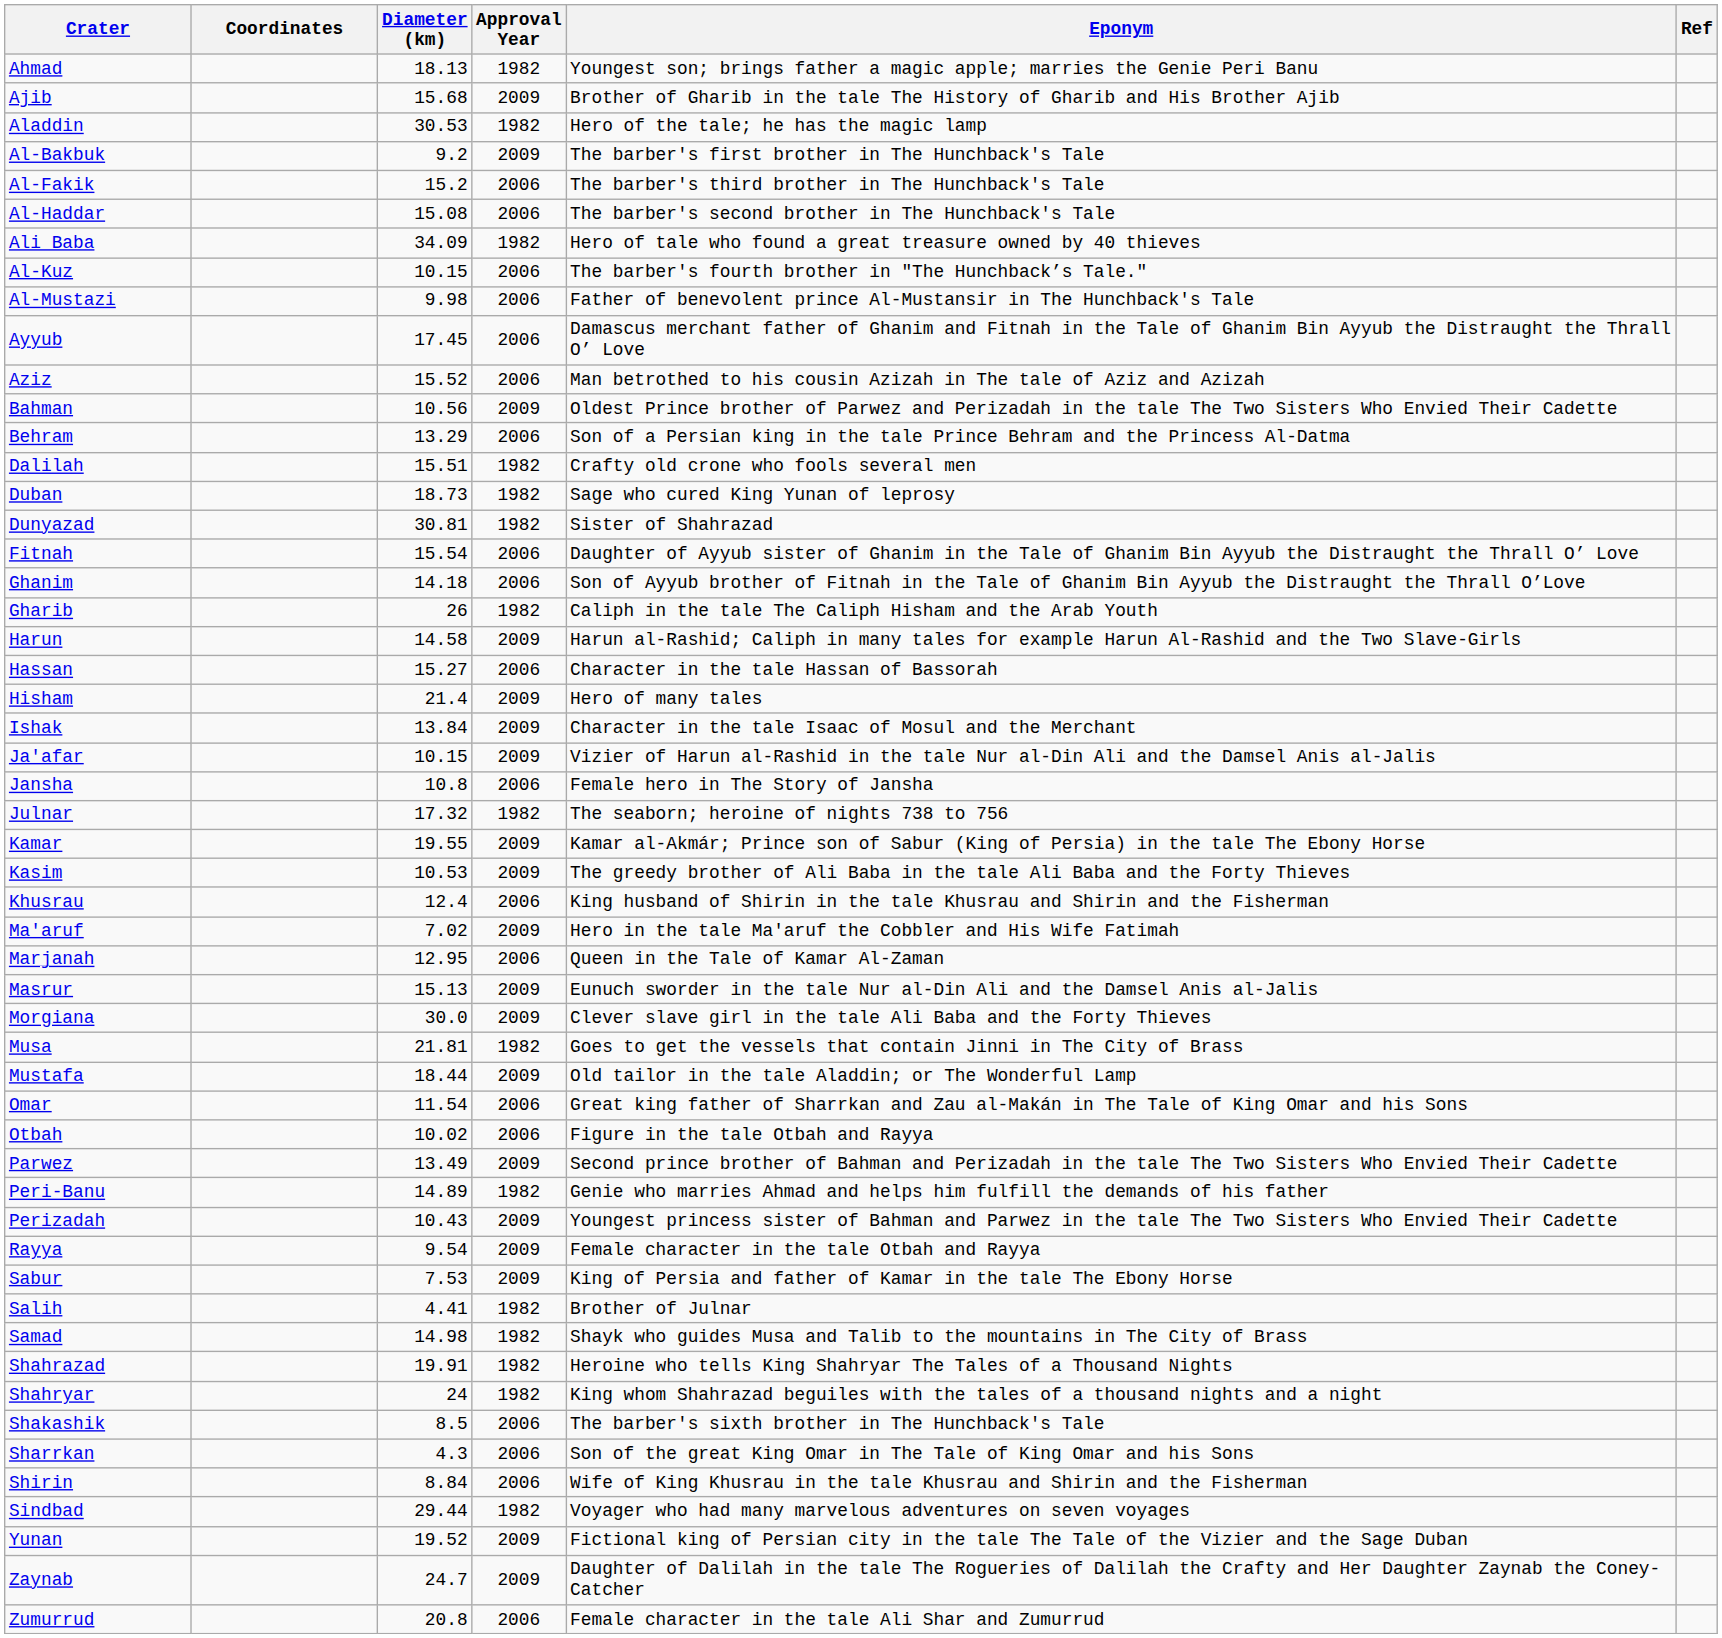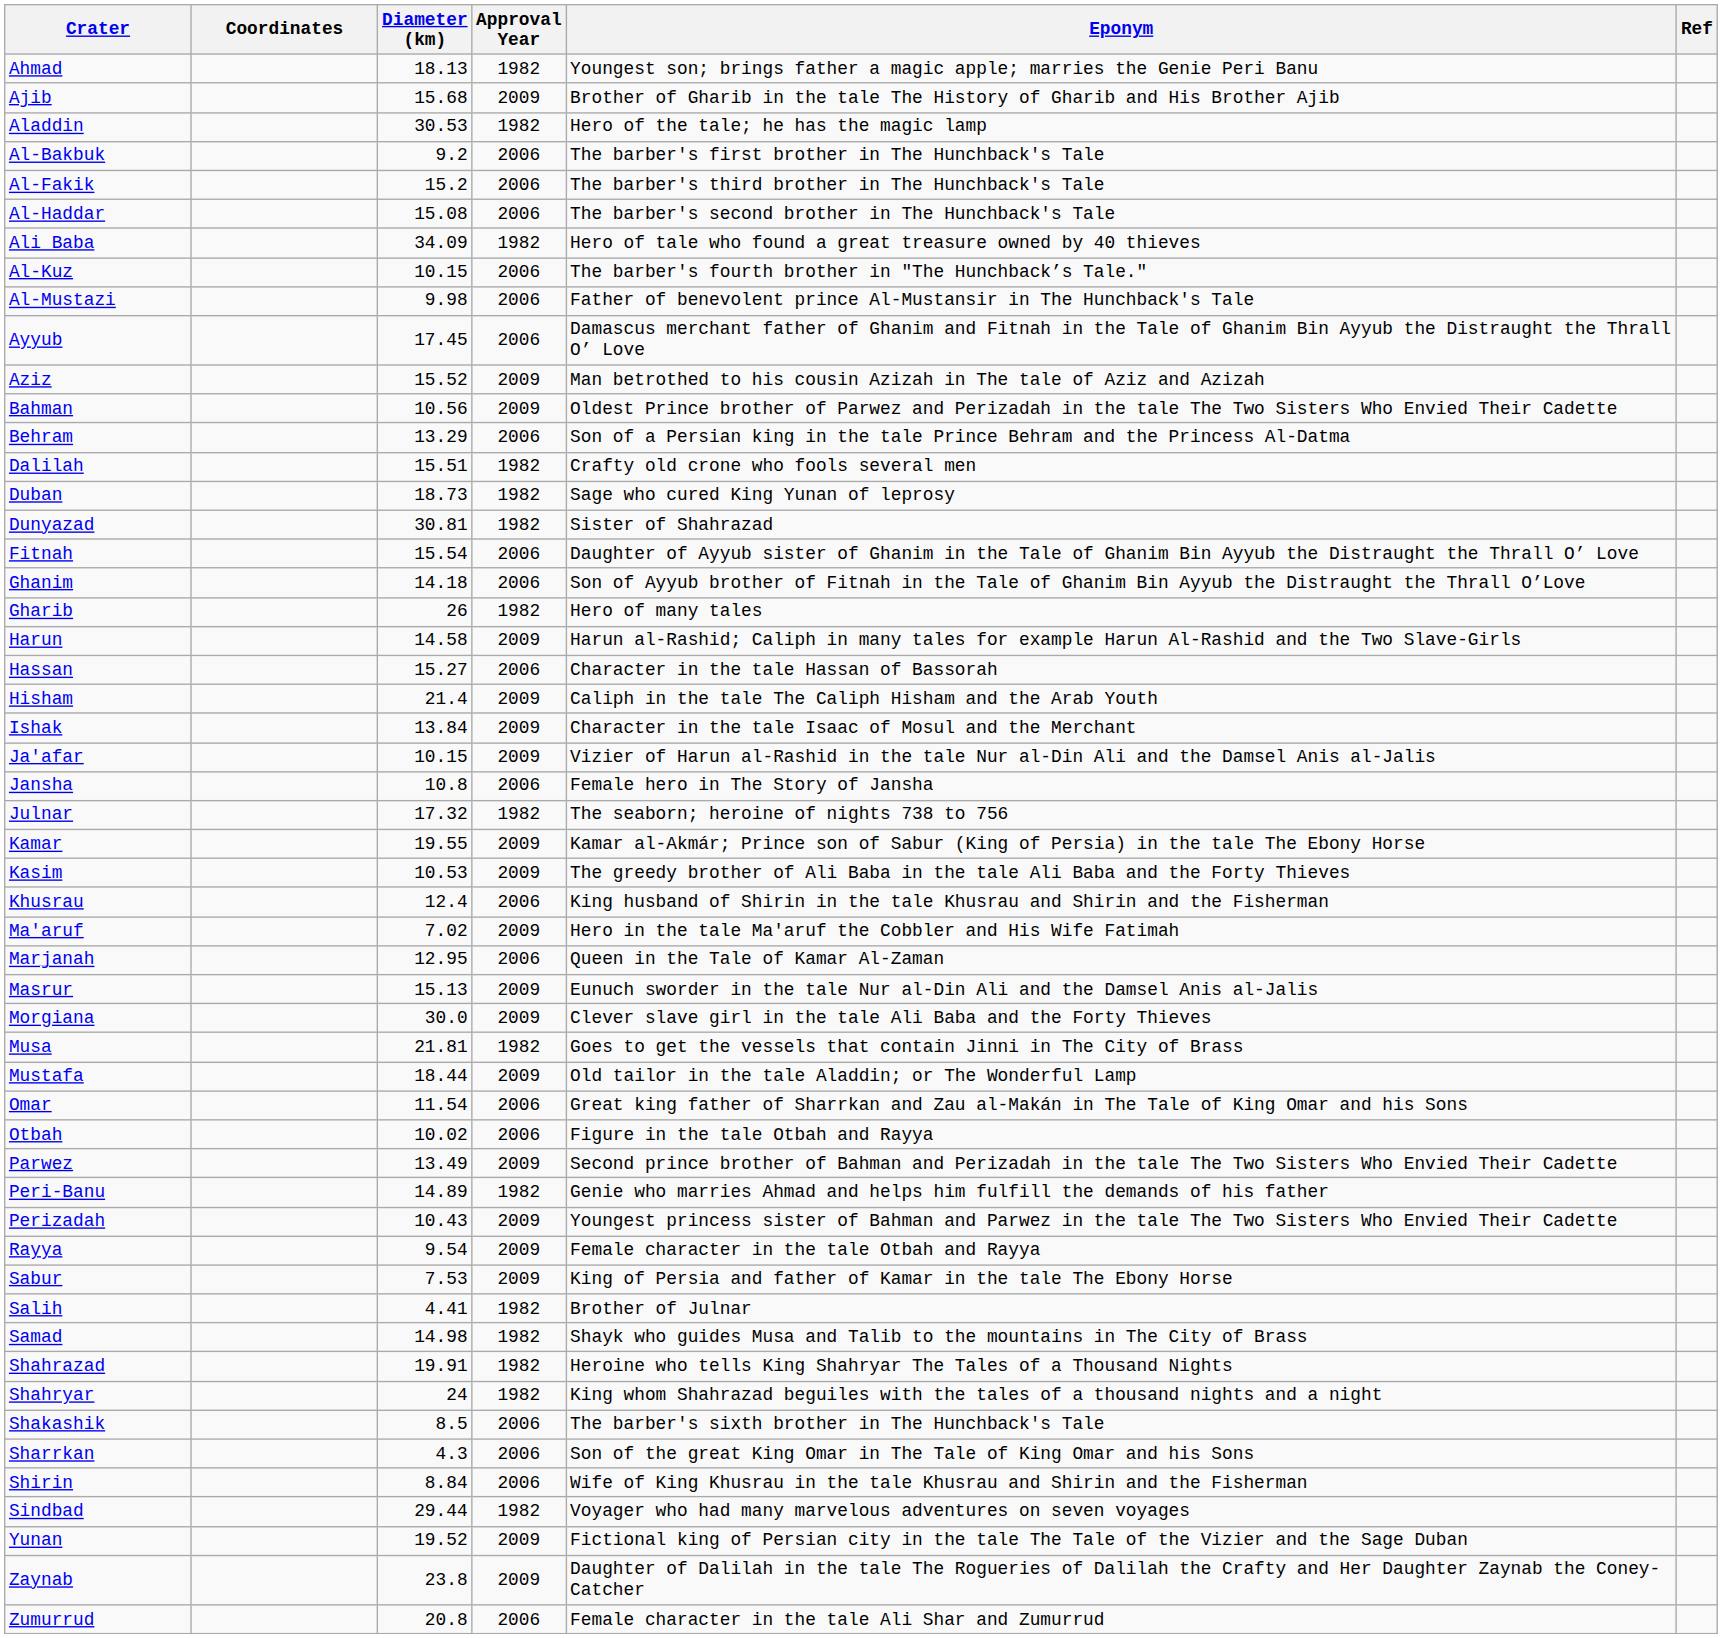 <table class="wikitable sortable" style="min-width: 90%">
 <tr>
 <th style="width:10em"><a href='#'>Crater</a></th>
 <th style="width:10em">Coordinates</th>
 <th><a href='#'>Diameter</a><br>(km)</th>
 <th>Approval<br>Year</th>
 <th class="unsortable"><a href='#'>Eponym</a></th>
 <th class="unsortable">Ref</th>
 </tr>
 <tr id="Ahmad">
 <td><a href='#'>Ahmad</a></td>
 <td></td>
 <td align=right>18.13</td>
 <td align=center>1982</td>
 <td>Youngest son; brings father a magic apple; marries the Genie Peri Banu</td>
 <td></td>
 </tr>
 <tr id="Ajib">
 <td><a href='#'>Ajib</a></td>
 <td></td>
 <td align=right>15.68</td>
 <td align=center>2009</td>
 <td>Brother of Gharib in the tale The History of Gharib and His Brother Ajib</td>
 <td></td>
 </tr>
 <tr id="Aladdin">
 <td><a href='#'>Aladdin</a></td>
 <td></td>
 <td align=right>30.53</td>
 <td align=center>1982</td>
 <td>Hero of the tale; he has the magic lamp</td>
 <td></td>
 </tr>
 <tr id="Al-Bakbuk">
 <td><a href='#'>Al-Bakbuk</a></td>
 <td></td>
 <td align=right>9.2</td>
-<td align=center>2009</td>
+<td align=center>2006</td>
 <td>The barber's first brother in The Hunchback's Tale</td>
 <td></td>
 </tr>
 <tr id="Al-Fakik">
 <td><a href='#'>Al-Fakik</a></td>
 <td></td>
 <td align=right>15.2</td>
 <td align=center>2006</td>
 <td>The barber's third brother in The Hunchback's Tale</td>
 <td></td>
 </tr>
 <tr id="Al-Haddar">
 <td><a href='#'>Al-Haddar</a></td>
 <td></td>
 <td align=right>15.08</td>
 <td align=center>2006</td>
 <td>The barber's second brother in The Hunchback's Tale</td>
 <td></td>
 </tr>
 <tr id="Ali Baba">
 <td><a href='#'>Ali Baba</a></td>
 <td></td>
 <td align=right>34.09</td>
 <td align=center>1982</td>
 <td>Hero of tale who found a great treasure owned by 40 thieves</td>
 <td></td>
 </tr>
 <tr id="Al-Kuz">
 <td><a href='#'>Al-Kuz</a></td>
 <td></td>
 <td align=right>10.15</td>
 <td align=center>2006</td>
 <td>The barber's fourth brother in "The Hunchback’s Tale."</td>
 <td></td>
 </tr>
 <tr id="Al-Mustazi">
 <td><a href='#'>Al-Mustazi</a></td>
 <td></td>
 <td align=right>9.98</td>
 <td align=center>2006</td>
 <td>Father of benevolent prince Al-Mustansir in The Hunchback's Tale</td>
 <td></td>
 </tr>
 <tr id="Ayyub">
 <td><a href='#'>Ayyub</a></td>
 <td></td>
 <td align=right>17.45</td>
 <td align=center>2006</td>
 <td>Damascus merchant father of Ghanim and Fitnah in the Tale of Ghanim Bin Ayyub the Distraught the Thrall O’ Love</td>
 <td></td>
 </tr>
 <tr id="Aziz">
 <td><a href='#'>Aziz</a></td>
 <td></td>
 <td align=right>15.52</td>
-<td align=center>2006</td>
+<td align=center>2009</td>
 <td>Man betrothed to his cousin Azizah in The tale of Aziz and Azizah</td>
 <td></td>
 </tr>
 <tr id="Bahman">
 <td><a href='#'>Bahman</a></td>
 <td></td>
 <td align=right>10.56</td>
 <td align=center>2009</td>
 <td>Oldest Prince brother of Parwez and Perizadah in the tale The Two Sisters Who Envied Their Cadette</td>
 <td></td>
 </tr>
 <tr id="Behram">
 <td><a href='#'>Behram</a></td>
 <td></td>
 <td align=right>13.29</td>
 <td align=center>2006</td>
 <td>Son of a Persian king in the tale Prince Behram and the Princess Al-Datma</td>
 <td></td>
 </tr>
 <tr id="Dalilah">
 <td><a href='#'>Dalilah</a></td>
 <td></td>
 <td align=right>15.51</td>
 <td align=center>1982</td>
 <td>Crafty old crone who fools several men</td>
 <td></td>
 </tr>
 <tr id="Duban">
 <td><a href='#'>Duban</a></td>
 <td></td>
 <td align=right>18.73</td>
 <td align=center>1982</td>
 <td>Sage who cured King Yunan of leprosy</td>
 <td></td>
 </tr>
 <tr id="Dunyazad">
 <td><a href='#'>Dunyazad</a></td>
 <td></td>
 <td align=right>30.81</td>
 <td align=center>1982</td>
 <td>Sister of Shahrazad</td>
 <td></td>
 </tr>
 <tr id="Fitnah">
 <td><a href='#'>Fitnah</a></td>
 <td></td>
 <td align=right>15.54</td>
 <td align=center>2006</td>
 <td>Daughter of Ayyub sister of Ghanim in the Tale of Ghanim Bin Ayyub the Distraught the Thrall O’ Love</td>
 <td></td>
 </tr>
 <tr id="Ghanim">
 <td><a href='#'>Ghanim</a></td>
 <td></td>
 <td align=right>14.18</td>
 <td align=center>2006</td>
 <td>Son of Ayyub brother of Fitnah in the Tale of Ghanim Bin Ayyub the Distraught the Thrall O’Love</td>
 <td></td>
 </tr>
 <tr id="Gharib">
 <td><a href='#'>Gharib</a></td>
 <td></td>
 <td align=right>26</td>
 <td align=center>1982</td>
-<td>Caliph in the tale The Caliph Hisham and the Arab Youth</td>
+<td>Hero of many tales</td>
 <td></td>
 </tr>
 <tr id="Harun">
 <td><a href='#'>Harun</a></td>
 <td></td>
 <td align=right>14.58</td>
 <td align=center>2009</td>
 <td>Harun al-Rashid; Caliph in many tales for example Harun Al-Rashid and the Two Slave-Girls</td>
 <td></td>
 </tr>
 <tr id="Hassan">
 <td><a href='#'>Hassan</a></td>
 <td></td>
 <td align=right>15.27</td>
 <td align=center>2006</td>
 <td>Character in the tale Hassan of Bassorah</td>
 <td></td>
 </tr>
 <tr id="Hisham">
 <td><a href='#'>Hisham</a></td>
 <td></td>
 <td align=right>21.4</td>
 <td align=center>2009</td>
-<td>Hero of many tales</td>
+<td>Caliph in the tale The Caliph Hisham and the Arab Youth</td>
 <td></td>
 </tr>
 <tr id="Ishak">
 <td><a href='#'>Ishak</a></td>
 <td></td>
 <td align=right>13.84</td>
 <td align=center>2009</td>
 <td>Character in the tale Isaac of Mosul and the Merchant</td>
 <td></td>
 </tr>
 <tr id="Ja'afar">
 <td><a href='#'>Ja'afar</a></td>
 <td></td>
 <td align=right>10.15</td>
 <td align=center>2009</td>
 <td>Vizier of Harun al-Rashid in the tale Nur al-Din Ali and the Damsel Anis al-Jalis</td>
 <td></td>
 </tr>
 <tr id="Jansha">
 <td><a href='#'>Jansha</a></td>
 <td></td>
 <td align=right>10.8</td>
 <td align=center>2006</td>
 <td>Female hero in The Story of Jansha</td>
 <td></td>
 </tr>
 <tr id="Julnar">
 <td><a href='#'>Julnar</a></td>
 <td></td>
 <td align=right>17.32</td>
 <td align=center>1982</td>
 <td>The seaborn; heroine of nights 738 to 756</td>
 <td></td>
 </tr>
 <tr id="Kamar">
 <td><a href='#'>Kamar</a></td>
 <td></td>
 <td align=right>19.55</td>
 <td align=center>2009</td>
 <td>Kamar al-Akmár; Prince son of Sabur (King of Persia) in the tale The Ebony Horse</td>
 <td></td>
 </tr>
 <tr id="Kasim">
 <td><a href='#'>Kasim</a></td>
 <td></td>
 <td align=right>10.53</td>
 <td align=center>2009</td>
 <td>The greedy brother of Ali Baba in the tale Ali Baba and the Forty Thieves</td>
 <td></td>
 </tr>
 <tr id="Khusrau">
 <td><a href='#'>Khusrau</a></td>
 <td></td>
 <td align=right>12.4</td>
 <td align=center>2006</td>
 <td>King husband of Shirin in the tale Khusrau and Shirin and the Fisherman</td>
 <td></td>
 </tr>
 <tr id="Ma'aruf">
 <td><a href='#'>Ma'aruf</a></td>
 <td></td>
 <td align=right>7.02</td>
 <td align=center>2009</td>
 <td>Hero in the tale Ma'aruf the Cobbler and His Wife Fatimah</td>
 <td></td>
 </tr>
 <tr id="Marjanah">
 <td><a href='#'>Marjanah</a></td>
 <td></td>
 <td align=right>12.95</td>
 <td align=center>2006</td>
 <td>Queen in the Tale of Kamar Al-Zaman</td>
 <td></td>
 </tr>
 <tr id="Masrur">
 <td><a href='#'>Masrur</a></td>
 <td></td>
 <td align=right>15.13</td>
 <td align=center>2009</td>
 <td>Eunuch sworder in the tale Nur al-Din Ali and the Damsel Anis al-Jalis</td>
 <td></td>
 </tr>
 <tr id="Morgiana">
 <td><a href='#'>Morgiana</a></td>
 <td></td>
 <td align=right>30.0</td>
 <td align=center>2009</td>
 <td>Clever slave girl in the tale Ali Baba and the Forty Thieves</td>
 <td></td>
 </tr>
 <tr id="Musa">
 <td><a href='#'>Musa</a></td>
 <td></td>
 <td align=right>21.81</td>
 <td align=center>1982</td>
 <td>Goes to get the vessels that contain Jinni in The City of Brass</td>
 <td></td>
 </tr>
 <tr id="Mustafa">
 <td><a href='#'>Mustafa</a></td>
 <td></td>
 <td align=right>18.44</td>
 <td align=center>2009</td>
 <td>Old tailor in the tale Aladdin; or The Wonderful Lamp</td>
 <td></td>
 </tr>
 <tr id="Omar">
 <td><a href='#'>Omar</a></td>
 <td></td>
 <td align=right>11.54</td>
 <td align=center>2006</td>
 <td>Great king father of Sharrkan and Zau al-Makán in The Tale of King Omar and his Sons</td>
 <td></td>
 </tr>
 <tr id="Otbah">
 <td><a href='#'>Otbah</a></td>
 <td></td>
 <td align=right>10.02</td>
 <td align=center>2006</td>
 <td>Figure in the tale Otbah and Rayya</td>
 <td></td>
 </tr>
 <tr id="Parwez">
 <td><a href='#'>Parwez</a></td>
 <td></td>
 <td align=right>13.49</td>
 <td align=center>2009</td>
 <td>Second prince brother of Bahman and Perizadah in the tale The Two Sisters Who Envied Their Cadette</td>
 <td></td>
 </tr>
 <tr id="Peri-Banu">
 <td><a href='#'>Peri-Banu</a></td>
 <td></td>
 <td align=right>14.89</td>
 <td align=center>1982</td>
 <td>Genie who marries Ahmad and helps him fulfill the demands of his father</td>
 <td></td>
 </tr>
 <tr id="Perizadah">
 <td><a href='#'>Perizadah</a></td>
 <td></td>
 <td align=right>10.43</td>
 <td align=center>2009</td>
 <td>Youngest princess sister of Bahman and Parwez in the tale The Two Sisters Who Envied Their Cadette</td>
 <td></td>
 </tr>
 <tr id="Rayya">
 <td><a href='#'>Rayya</a></td>
 <td></td>
 <td align=right>9.54</td>
 <td align=center>2009</td>
 <td>Female character in the tale Otbah and Rayya</td>
 <td></td>
 </tr>
 <tr id="Sabur">
 <td><a href='#'>Sabur</a></td>
 <td></td>
 <td align=right>7.53</td>
 <td align=center>2009</td>
 <td>King of Persia and father of Kamar in the tale The Ebony Horse</td>
 <td></td>
 </tr>
 <tr id="Salih">
 <td><a href='#'>Salih</a></td>
 <td></td>
 <td align=right>4.41</td>
 <td align=center>1982</td>
 <td>Brother of Julnar</td>
 <td></td>
 </tr>
 <tr id="Samad">
 <td><a href='#'>Samad</a></td>
 <td></td>
 <td align=right>14.98</td>
 <td align=center>1982</td>
 <td>Shayk who guides Musa and Talib to the mountains in The City of Brass</td>
 <td></td>
 </tr>
 <tr id="Shahrazad">
 <td><a href='#'>Shahrazad</a></td>
 <td></td>
 <td align=right>19.91</td>
 <td align=center>1982</td>
 <td>Heroine who tells King Shahryar The Tales of a Thousand Nights</td>
 <td></td>
 </tr>
 <tr id="Shahryar">
 <td><a href='#'>Shahryar</a></td>
 <td></td>
 <td align=right>24</td>
 <td align=center>1982</td>
 <td>King whom Shahrazad beguiles with the tales of a thousand nights and a night</td>
 <td></td>
 </tr>
 <tr id="Shakashik">
 <td><a href='#'>Shakashik</a></td>
 <td></td>
 <td align=right>8.5</td>
 <td align=center>2006</td>
 <td>The barber's sixth brother in The Hunchback's Tale</td>
 <td></td>
 </tr>
 <tr id="Sharrkan">
 <td><a href='#'>Sharrkan</a></td>
 <td></td>
 <td align=right>4.3</td>
 <td align=center>2006</td>
 <td>Son of the great King Omar in The Tale of King Omar and his Sons</td>
 <td></td>
 </tr>
 <tr id="Shirin">
 <td><a href='#'>Shirin</a></td>
 <td></td>
 <td align=right>8.84</td>
 <td align=center>2006</td>
 <td>Wife of King Khusrau in the tale Khusrau and Shirin and the Fisherman</td>
 <td></td>
 </tr>
 <tr id="Sindbad">
 <td><a href='#'>Sindbad</a></td>
 <td></td>
 <td align=right>29.44</td>
 <td align=center>1982</td>
 <td>Voyager who had many marvelous adventures on seven voyages</td>
 <td></td>
 </tr>
 <tr id="Yunan">
 <td><a href='#'>Yunan</a></td>
 <td></td>
 <td align=right>19.52</td>
 <td align=center>2009</td>
 <td>Fictional king of Persian city in the tale The Tale of the Vizier and the Sage Duban</td>
 <td></td>
 </tr>
 <tr id="Zaynab">
 <td><a href='#'>Zaynab</a></td>
 <td></td>
-<td align=right>24.7</td>
+<td align=right>23.8</td>
 <td align=center>2009</td>
 <td>Daughter of Dalilah in the tale The Rogueries of Dalilah the Crafty and Her Daughter Zaynab the Coney-Catcher</td>
 <td></td>
 </tr>
 <tr id="Zumurrud">
 <td><a href='#'>Zumurrud</a></td>
 <td></td>
 <td align=right>20.8</td>
 <td align=center>2006</td>
 <td>Female character in the tale Ali Shar and Zumurrud</td>
 <td></td>
 </tr>
 </table>
